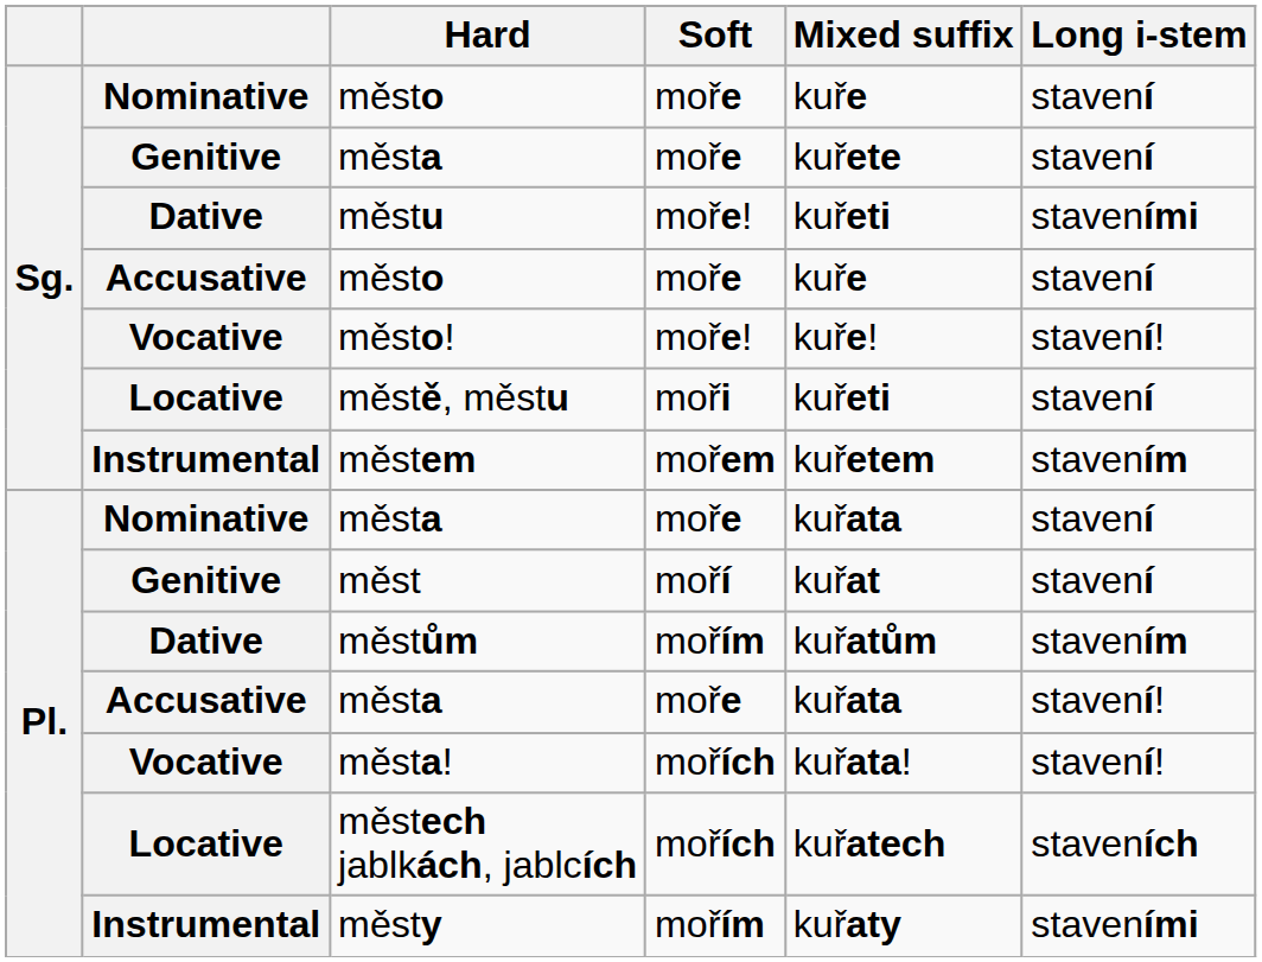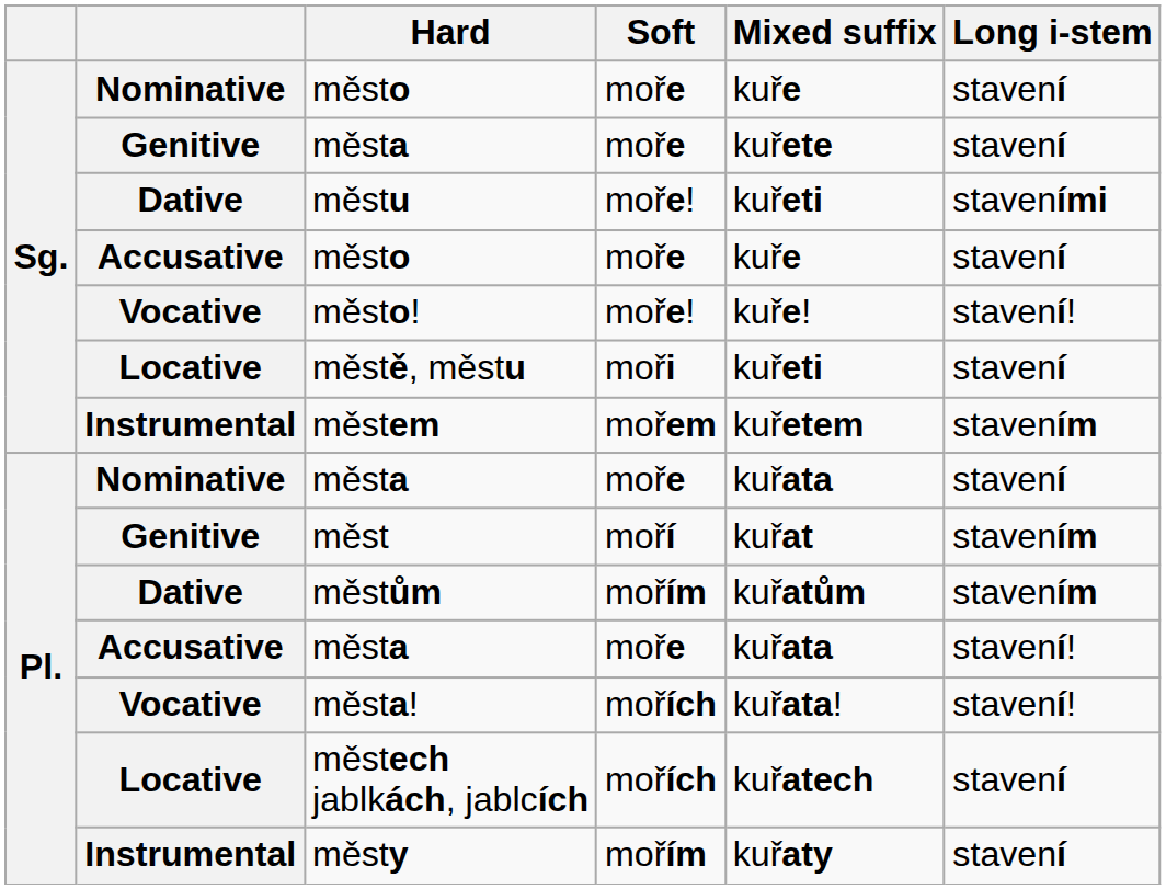 <table class=wikitable>
 <tr>
 <th></th>
 <th></th>
 <th>Hard</th>
 <th>Soft</th>
 <th>Mixed suffix</th>
 <th>Long i-stem</th>
 </tr>
 <tr>
 <th rowspan="7">Sg.</th>
 <th>Nominative</th>
 <td>měst<strong>o</strong></td>
 <td>moř<strong>e</strong></td>
 <td>kuř<strong>e</strong></td>
 <td>staven<strong>í</strong></td>
 </tr>
 <tr>
 <th>Genitive</th>
 <td>měst<strong>a</strong></td>
 <td>moř<strong>e</strong></td>
 <td>kuř<strong>ete</strong></td>
 <td>staven<strong>í</strong></td>
 </tr>
 <tr>
 <th>Dative</th>
 <td>měst<strong>u</strong></td>
 <td>moř<strong>e</strong>!</td>
 <td>kuř<strong>eti</strong></td>
 <td>staven<strong>ími</strong></td>
 </tr>
 <tr>
 <th>Accusative</th>
 <td>měst<strong>o</strong></td>
 <td>moř<strong>e</strong></td>
 <td>kuř<strong>e</strong></td>
 <td>staven<strong>í</strong></td>
 </tr>
 <tr>
 <th>Vocative</th>
 <td>měst<strong>o</strong>!</td>
 <td>moř<strong>e</strong>!</td>
 <td>kuř<strong>e</strong>!</td>
 <td>staven<strong>í</strong>!</td>
 </tr>
 <tr>
 <th>Locative</th>
 <td>měst<strong>ě</strong>, měst<strong>u</strong></td>
 <td>moř<strong>i</strong></td>
 <td>kuř<strong>eti</strong></td>
 <td>staven<strong>í</strong></td>
 </tr>
 <tr>
 <th>Instrumental</th>
 <td>měst<strong>em</strong></td>
 <td>moř<strong>em</strong></td>
 <td>kuř<strong>etem</strong></td>
 <td>staven<strong>ím</strong></td>
 </tr>
 <tr>
 <th rowspan="7">Pl.</th>
 <th>Nominative</th>
 <td>měst<strong>a</strong></td>
 <td>moř<strong>e</strong></td>
 <td>kuř<strong>ata</strong></td>
 <td>staven<strong>í</strong></td>
 </tr>
 <tr>
 <th>Genitive</th>
 <td>měst</td>
 <td>moř<strong>í</strong></td>
 <td>kuř<strong>at</strong></td>
-<td>staven<strong>í</strong></td>
+<td>staven<strong>ím</strong></td>
 </tr>
 <tr>
 <th>Dative</th>
 <td>měst<strong>ům</strong></td>
 <td>moř<strong>ím</strong></td>
 <td>kuř<strong>atům</strong></td>
 <td>staven<strong>ím</strong></td>
 </tr>
 <tr>
 <th>Accusative</th>
 <td>měst<strong>a</strong></td>
 <td>moř<strong>e</strong></td>
 <td>kuř<strong>ata</strong></td>
 <td>staven<strong>í</strong>!</td>
 </tr>
 <tr>
 <th>Vocative</th>
 <td>měst<strong>a</strong>!</td>
 <td>moř<strong>ích</strong></td>
 <td>kuř<strong>ata</strong>!</td>
 <td>staven<strong>í</strong>!</td>
 </tr>
 <tr>
 <th>Locative</th>
 <td>měst<strong>ech</strong><br>jablk<strong>ách</strong>, jablc<strong>ích</strong></td>
 <td>moř<strong>ích</strong></td>
 <td>kuř<strong>atech</strong></td>
-<td>staven<strong>ích</strong></td>
+<td>staven<strong>í</strong></td>
 </tr>
 <tr>
 <th>Instrumental</th>
 <td>měst<strong>y</strong></td>
 <td>moř<strong>ím</strong></td>
 <td>kuř<strong>aty</strong></td>
-<td>staven<strong>ími</strong></td>
+<td>staven<strong>í</strong></td>
 </tr>
 </table>
